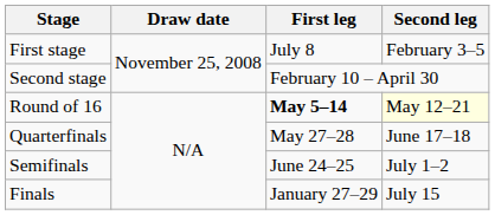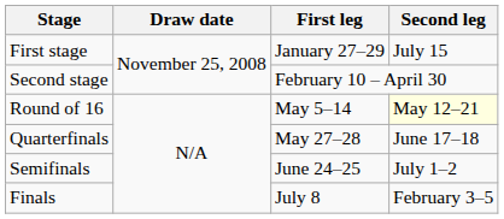 <table class="wikitable">
 <tr>
 <th>Stage</th>
 <th>Draw date</th>
 <th>First leg</th>
 <th>Second leg</th>
 </tr>
 <tr>
 <td>First stage</td>
 <td rowspan="2">November 25, 2008</td>
-<td>July 8</td>
-<td>February 3–5</td>
+<td>January 27–29</td>
+<td>July 15</td>
 </tr>
 <tr>
 <td>Second stage</td>
 <td colspan="2">February 10 – April 30</td>
 </tr>
 <tr>
 <td>Round of 16</td>
 <td rowspan="4" align=center>N/A</td>
-<td><strong>May 5–14</strong></td>
+<td>May 5–14</td>
 <td style="background: lightyellow;">May 12–21</td>
 </tr>
 <tr>
 <td>Quarterfinals</td>
 <td>May 27–28</td>
 <td>June 17–18</td>
 </tr>
 <tr>
 <td>Semifinals</td>
 <td>June 24–25</td>
 <td>July 1–2</td>
 </tr>
 <tr>
 <td>Finals</td>
-<td>January 27–29</td>
-<td>July 15</td>
+<td>July 8</td>
+<td>February 3–5</td>
 </tr>
 </table>
